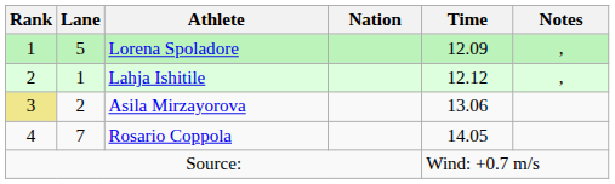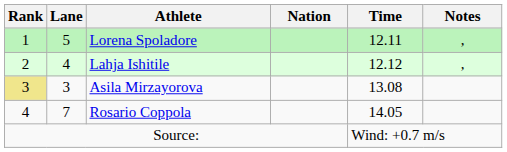 <table class="wikitable sortable" style="text-align:center;width: 60%;">
 <tr>
 <th scope="col" style="width: 10px;">Rank</th>
 <th scope="col" style="width: 10px;">Lane</th>
 <th scope="col">Athlete</th>
 <th scope="col">Nation</th>
 <th scope="col">Time</th>
 <th scope="col">Notes</th>
 </tr>
 <tr bgcolor=bbf3bb>
 <td>1</td>
 <td>5</td>
 <td align=left><a href='#'>Lorena Spoladore</a><br></td>
 <td align=left></td>
-<td>12.09</td>
+<td>12.11</td>
 <td>, </td>
 </tr>
 <tr bgcolor=ddffdd>
 <td>2</td>
-<td>1</td>
+<td>4</td>
 <td align=left><a href='#'>Lahja Ishitile</a><br></td>
 <td align=left></td>
 <td>12.12</td>
 <td>, </td>
 </tr>
 <tr>
 <td style="background: khaki;">3</td>
-<td>2</td>
+<td>3</td>
 <td align=left><a href='#'>Asila Mirzayorova</a><br></td>
 <td align=left></td>
-<td>13.06</td>
+<td>13.08</td>
 <td></td>
 </tr>
 <tr>
 <td>4</td>
 <td>7</td>
 <td align=left><a href='#'>Rosario Coppola</a><br></td>
 <td align=left></td>
 <td>14.05</td>
 <td></td>
 </tr>
 <tr class="sortbottom">
 <td colspan="4">Source:</td>
 <td colspan="2" style="text-align:left;">Wind: +0.7 m/s</td>
 </tr>
 </table>
